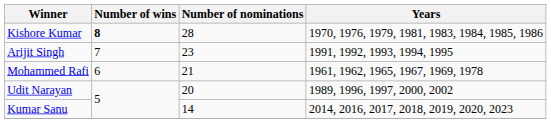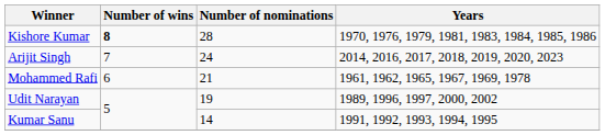 <table class="sortable wikitable">
 <tr>
 <th>Winner</th>
 <th>Number of wins</th>
 <th>Number of nominations</th>
 <th>Years</th>
 </tr>
 <tr>
 <td><a href='#'>Kishore Kumar</a></td>
 <td><strong>8</strong></td>
 <td>28</td>
 <td>1970, 1976, 1979, 1981, 1983, 1984, 1985, 1986</td>
 </tr>
 <tr>
 <td><a href='#'>Arijit Singh</a></td>
 <td>7</td>
-<td>23</td>
-<td>1991, 1992, 1993, 1994, 1995</td>
+<td>24</td>
+<td>2014, 2016, 2017, 2018, 2019, 2020, 2023</td>
 </tr>
 <tr>
 <td><a href='#'>Mohammed Rafi</a></td>
 <td>6</td>
 <td>21</td>
 <td>1961, 1962, 1965, 1967, 1969, 1978</td>
 </tr>
 <tr>
 <td><a href='#'>Udit Narayan</a></td>
 <td rowspan="2">5</td>
-<td>20</td>
+<td>19</td>
 <td>1989, 1996, 1997, 2000, 2002</td>
 </tr>
 <tr>
 <td><a href='#'>Kumar Sanu</a></td>
 <td>14</td>
-<td>2014, 2016, 2017, 2018, 2019, 2020, 2023</td>
+<td>1991, 1992, 1993, 1994, 1995</td>
 </tr>
 <tr>
 </tr>
 </table>
